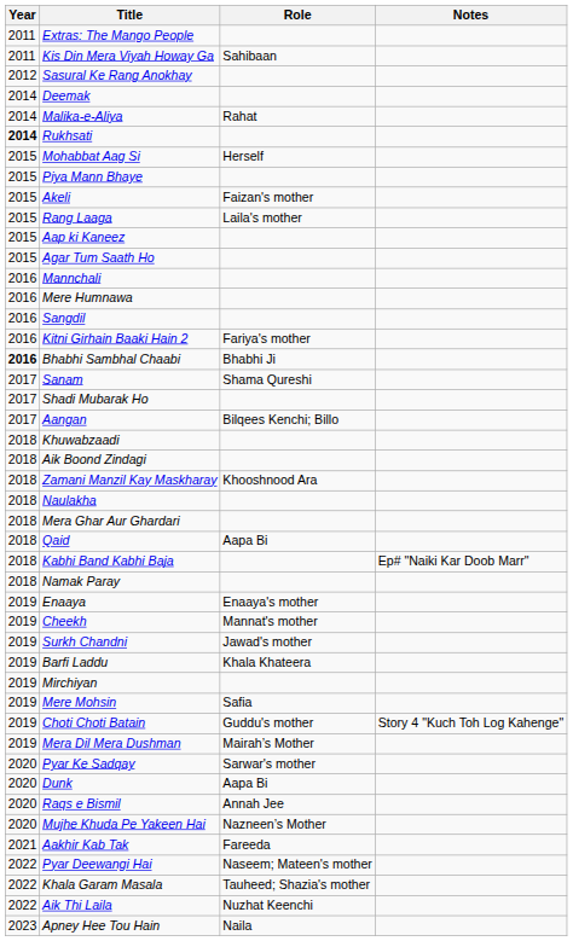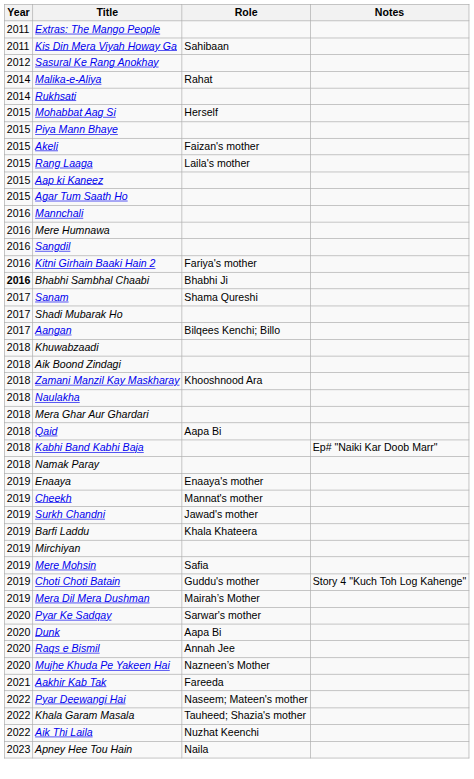 <table class="wikitable">
 <tr>
 <th>Year</th>
 <th>Title</th>
 <th>Role</th>
 <th>Notes</th>
 </tr>
 <tr>
 <td>2011</td>
 <td><em><a href='#'>Extras: The Mango People</a></em></td>
 <td></td>
 <td></td>
 </tr>
 <tr>
 <td>2011</td>
 <td><em><a href='#'>Kis Din Mera Viyah Howay Ga</a></em></td>
 <td>Sahibaan</td>
 <td></td>
 </tr>
 <tr>
 <td>2012</td>
 <td><em><a href='#'>Sasural Ke Rang Anokhay</a></em></td>
 <td></td>
 <td></td>
 </tr>
 <tr>
 <td>2014</td>
-<td><em><a href='#'>Deemak</a></em></td>
-<td></td>
-<td></td>
-</tr>
-<tr>
-<td>2014</td>
 <td><em><a href='#'>Malika-e-Aliya</a></em></td>
 <td>Rahat</td>
 <td></td>
 </tr>
 <tr>
-<td><strong>2014</strong></td>
+<td>2014</td>
 <td><a href='#'><em>Rukhsati</em></a></td>
 <td></td>
 <td></td>
 </tr>
 <tr>
 <td>2015</td>
 <td><em><a href='#'>Mohabbat Aag Si</a></em></td>
 <td>Herself</td>
 <td></td>
 </tr>
 <tr>
 <td>2015</td>
 <td><em><a href='#'>Piya Mann Bhaye</a></em></td>
 <td></td>
 <td></td>
 </tr>
 <tr>
 <td>2015</td>
 <td><a href='#'><em>Akeli</em></a></td>
 <td>Faizan's mother</td>
 <td></td>
 </tr>
 <tr>
 <td>2015</td>
 <td><em><a href='#'>Rang Laaga</a></em></td>
 <td>Laila's mother</td>
 <td></td>
 </tr>
 <tr>
 <td>2015</td>
 <td><em><a href='#'>Aap ki Kaneez</a></em></td>
 <td></td>
 <td></td>
 </tr>
 <tr>
 <td>2015</td>
 <td><em><a href='#'>Agar Tum Saath Ho</a></em></td>
 <td></td>
 <td></td>
 </tr>
 <tr>
 <td>2016</td>
 <td><em><a href='#'>Mannchali</a></em></td>
 <td></td>
 <td></td>
 </tr>
 <tr>
 <td>2016</td>
 <td><em>Mere Humnawa</em></td>
 <td></td>
 <td></td>
 </tr>
 <tr>
 <td>2016</td>
 <td><a href='#'><em>Sangdil</em></a></td>
 <td></td>
 <td></td>
 </tr>
 <tr>
 <td>2016</td>
 <td><em><a href='#'>Kitni Girhain Baaki Hain 2</a></em></td>
 <td>Fariya's mother</td>
 <td></td>
 </tr>
 <tr>
 <td><strong>2016</strong></td>
 <td><em>Bhabhi Sambhal Chaabi</em></td>
 <td>Bhabhi Ji</td>
 <td></td>
 </tr>
 <tr>
 <td>2017</td>
 <td><a href='#'><em>Sanam</em></a></td>
 <td>Shama Qureshi</td>
 <td></td>
 </tr>
 <tr>
 <td>2017</td>
 <td><em>Shadi Mubarak Ho</em></td>
 <td></td>
 <td></td>
 </tr>
 <tr>
 <td>2017</td>
 <td><em><a href='#'>Aangan</a></em></td>
 <td>Bilqees Kenchi; Billo</td>
 <td></td>
 </tr>
 <tr>
 <td>2018</td>
 <td><em>Khuwabzaadi</em></td>
 <td></td>
 <td></td>
 </tr>
 <tr>
 <td>2018</td>
 <td><em>Aik Boond Zindagi</em></td>
 <td></td>
 <td></td>
 </tr>
 <tr>
 <td>2018</td>
 <td><em><a href='#'>Zamani Manzil Kay Maskharay</a></em></td>
 <td>Khooshnood Ara</td>
 <td></td>
 </tr>
 <tr>
 <td>2018</td>
 <td><em><a href='#'>Naulakha</a></em></td>
 <td></td>
 <td></td>
 </tr>
 <tr>
 <td>2018</td>
 <td><em>Mera Ghar Aur Ghardari</em></td>
 <td></td>
 <td></td>
 </tr>
 <tr>
 <td>2018</td>
 <td><em><a href='#'>Qaid</a></em></td>
 <td>Aapa Bi</td>
 <td></td>
 </tr>
 <tr>
 <td>2018</td>
 <td><em><a href='#'>Kabhi Band Kabhi Baja</a></em></td>
 <td></td>
 <td>Ep# "Naiki Kar Doob Marr"</td>
 </tr>
 <tr>
 <td>2018</td>
 <td><em>Namak Paray</em></td>
 <td></td>
 <td></td>
 </tr>
 <tr>
 <td>2019</td>
 <td><em>Enaaya</em></td>
 <td>Enaaya's mother</td>
 <td></td>
 </tr>
 <tr>
 <td>2019</td>
 <td><em><a href='#'>Cheekh</a></em></td>
 <td>Mannat's mother</td>
 <td></td>
 </tr>
 <tr>
 <td>2019</td>
 <td><em><a href='#'>Surkh Chandni</a></em></td>
 <td>Jawad's mother</td>
 <td></td>
 </tr>
 <tr>
 <td>2019</td>
 <td><em>Barfi Laddu</em></td>
 <td>Khala Khateera</td>
 <td></td>
 </tr>
 <tr>
 <td>2019</td>
 <td><em>Mirchiyan</em></td>
 <td></td>
 <td></td>
 </tr>
 <tr>
 <td>2019</td>
 <td><em><a href='#'>Mere Mohsin</a></em></td>
 <td>Safia</td>
 <td></td>
 </tr>
 <tr>
 <td>2019</td>
 <td><em><a href='#'>Choti Choti Batain</a></em></td>
 <td>Guddu's mother</td>
 <td>Story 4 "Kuch Toh Log Kahenge"</td>
 </tr>
 <tr>
 <td>2019</td>
 <td><em><a href='#'>Mera Dil Mera Dushman</a></em></td>
 <td>Mairah’s Mother</td>
 <td></td>
 </tr>
 <tr>
 <td>2020</td>
 <td><em><a href='#'>Pyar Ke Sadqay</a></em></td>
 <td>Sarwar's mother</td>
 <td></td>
 </tr>
 <tr>
 <td>2020</td>
 <td><em><a href='#'>Dunk</a></em></td>
 <td>Aapa Bi</td>
 <td></td>
 </tr>
 <tr>
 <td>2020</td>
 <td><em><a href='#'>Raqs e Bismil</a></em></td>
 <td>Annah Jee</td>
 <td></td>
 </tr>
 <tr>
 <td>2020</td>
 <td><em><a href='#'>Mujhe Khuda Pe Yakeen Hai</a></em></td>
 <td>Nazneen’s Mother</td>
 <td></td>
 </tr>
 <tr>
 <td>2021</td>
 <td><em><a href='#'>Aakhir Kab Tak</a></em></td>
 <td>Fareeda</td>
 <td></td>
 </tr>
 <tr>
 <td>2022</td>
 <td><em><a href='#'>Pyar Deewangi Hai</a></em></td>
 <td>Naseem; Mateen's mother</td>
 <td></td>
 </tr>
 <tr>
 <td>2022</td>
 <td><em>Khala Garam Masala</em></td>
 <td>Tauheed; Shazia's mother</td>
 <td></td>
 </tr>
 <tr>
 <td>2022</td>
 <td><em><a href='#'>Aik Thi Laila</a></em></td>
 <td>Nuzhat Keenchi</td>
 <td></td>
 </tr>
 <tr>
 <td>2023</td>
 <td><em>Apney Hee Tou Hain</em></td>
 <td>Naila</td>
 <td></td>
 </tr>
 </table>
